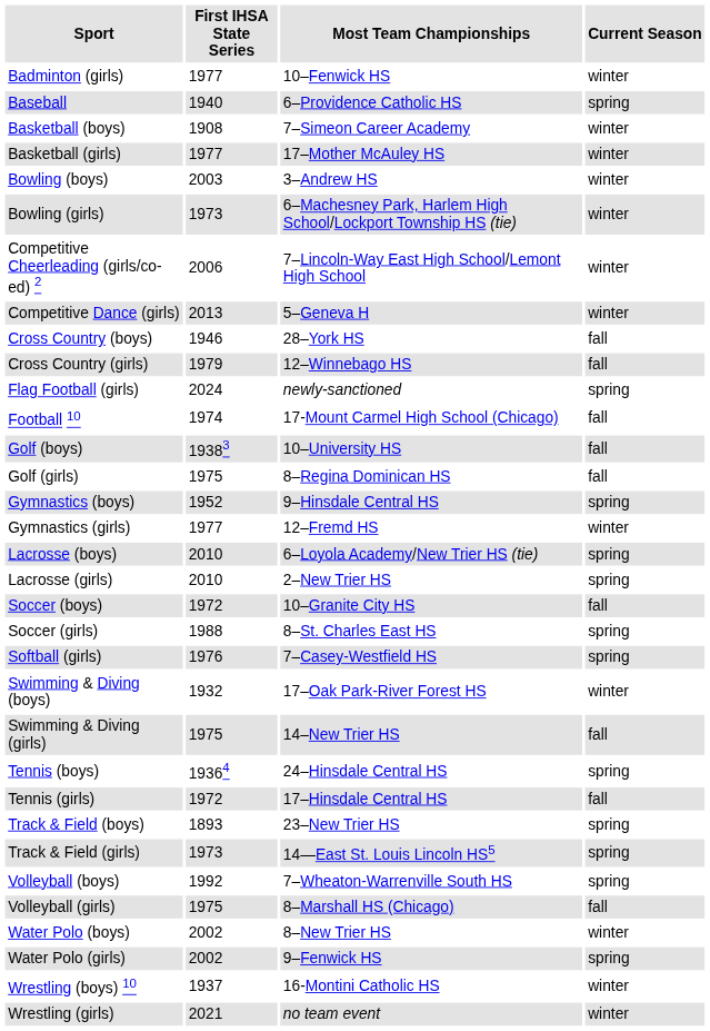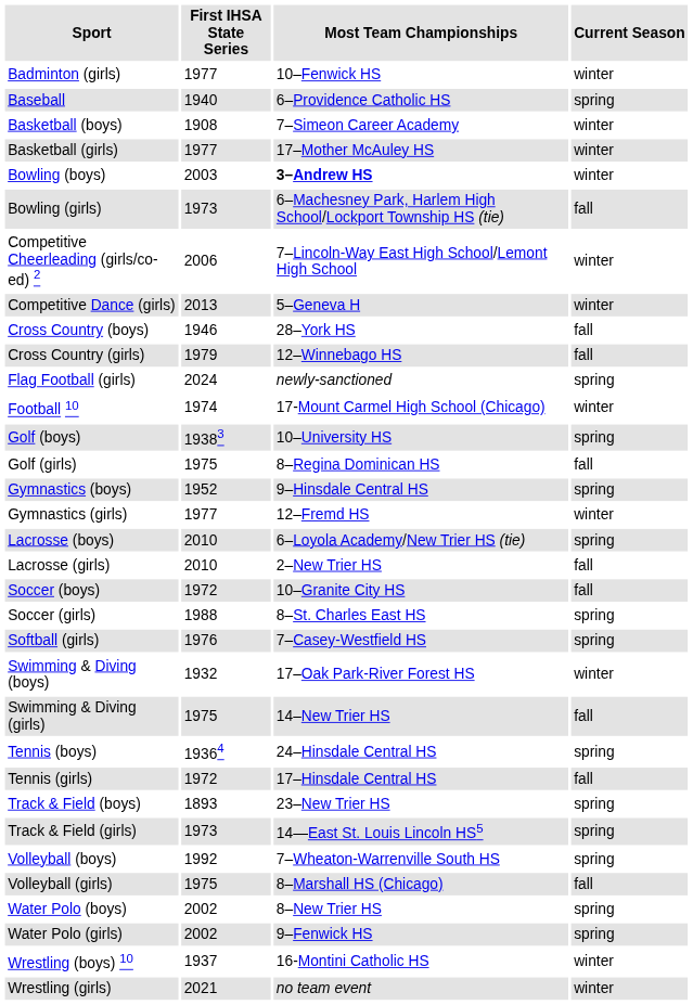 <table border="0" cellspacing="3" cellpadding="3">
 <tr style="background: #e3e3e3;">
 <th width="180">Sport</th>
 <th width="90">First IHSA State Series</th>
 <th width="310">Most Team Championships</th>
 <th>Current Season</th>
 </tr>
 <tr>
 <td><a href='#'>Badminton</a> (girls)</td>
 <td>1977</td>
 <td>10–<a href='#'>Fenwick HS</a></td>
 <td>winter</td>
 </tr>
 <tr style="background: #e3e3e3;">
 <td><a href='#'>Baseball</a></td>
 <td>1940</td>
 <td>6–<a href='#'>Providence Catholic HS</a></td>
 <td>spring</td>
 </tr>
 <tr>
 <td><a href='#'>Basketball</a> (boys)</td>
 <td>1908</td>
 <td>7–<a href='#'>Simeon Career Academy</a></td>
 <td>winter</td>
 </tr>
 <tr style="background: #e3e3e3;">
 <td>Basketball (girls)</td>
 <td>1977</td>
 <td>17–<a href='#'>Mother McAuley HS</a></td>
 <td>winter</td>
 </tr>
 <tr>
 <td><a href='#'>Bowling</a> (boys)</td>
 <td>2003</td>
-<td>3–<a href='#'>Andrew HS</a></td>
+<td><strong>3–<a href='#'>Andrew HS</a></strong></td>
 <td>winter</td>
 </tr>
 <tr style="background: #e3e3e3;">
 <td>Bowling (girls)</td>
 <td>1973</td>
 <td>6–<a href='#'>Machesney Park, Harlem High School</a>/<a href='#'>Lockport Township HS</a> <em>(tie)</em></td>
-<td>winter</td>
+<td>fall</td>
 </tr>
 <tr>
 <td>Competitive <a href='#'>Cheerleading</a> (girls/co-ed) <a href='#'><sup>2</sup></a></td>
 <td>2006</td>
 <td>7–<a href='#'>Lincoln-Way East High School</a>/<a href='#'>Lemont High School</a></td>
 <td>winter</td>
 </tr>
 <tr style="background: #e3e3e3;">
 <td>Competitive <a href='#'>Dance</a> (girls)</td>
 <td>2013</td>
 <td>5–<a href='#'>Geneva H</a></td>
 <td>winter</td>
 </tr>
 <tr>
 <td><a href='#'>Cross Country</a> (boys)</td>
 <td>1946</td>
 <td>28–<a href='#'>York HS</a></td>
 <td>fall</td>
 </tr>
 <tr style="background: #e3e3e3;">
 <td>Cross Country (girls)</td>
 <td>1979</td>
 <td>12–<a href='#'>Winnebago HS</a></td>
 <td>fall</td>
 </tr>
 <tr>
 <td><a href='#'>Flag Football</a> (girls)</td>
 <td>2024</td>
 <td><em>newly-sanctioned</em></td>
 <td>spring</td>
 </tr>
 <tr>
 <td><a href='#'>Football</a> <a href='#'><sup>10</sup></a></td>
 <td>1974</td>
 <td>17-<a href='#'>Mount Carmel High School (Chicago)</a></td>
-<td>fall</td>
+<td>winter</td>
 </tr>
 <tr style="background: #e3e3e3;">
 <td><a href='#'>Golf</a> (boys)</td>
 <td>1938<a href='#'><sup>3</sup></a></td>
 <td>10–<a href='#'>University HS</a></td>
-<td>fall</td>
+<td>spring</td>
 </tr>
 <tr>
 <td>Golf (girls)</td>
 <td>1975</td>
 <td>8–<a href='#'>Regina Dominican HS</a></td>
 <td>fall</td>
 </tr>
 <tr style="background: #e3e3e3;">
 <td><a href='#'>Gymnastics</a> (boys)</td>
 <td>1952</td>
 <td>9–<a href='#'>Hinsdale Central HS</a></td>
 <td>spring</td>
 </tr>
 <tr>
 <td>Gymnastics (girls)</td>
 <td>1977</td>
 <td>12–<a href='#'>Fremd HS</a></td>
 <td>winter</td>
 </tr>
 <tr style="background: #e3e3e3;">
 <td><a href='#'>Lacrosse</a> (boys)</td>
 <td>2010</td>
 <td>6–<a href='#'>Loyola Academy</a>/<a href='#'>New Trier HS</a> <em>(tie)</em></td>
 <td>spring</td>
 </tr>
 <tr>
 <td>Lacrosse (girls)</td>
 <td>2010</td>
 <td>2–<a href='#'>New Trier HS</a></td>
-<td>spring</td>
+<td>fall</td>
 </tr>
 <tr style="background: #e3e3e3;">
 <td><a href='#'>Soccer</a> (boys)</td>
 <td>1972</td>
 <td>10–<a href='#'>Granite City HS</a></td>
 <td>fall</td>
 </tr>
 <tr>
 <td>Soccer (girls)</td>
 <td>1988</td>
 <td>8–<a href='#'>St. Charles East HS</a></td>
 <td>spring</td>
 </tr>
 <tr style="background: #e3e3e3;">
 <td><a href='#'>Softball</a> (girls)</td>
 <td>1976</td>
 <td>7–<a href='#'>Casey-Westfield HS</a></td>
 <td>spring</td>
 </tr>
 <tr>
 <td><a href='#'>Swimming</a> & <a href='#'>Diving</a> (boys)</td>
 <td>1932</td>
 <td>17–<a href='#'>Oak Park-River Forest HS</a></td>
 <td>winter</td>
 </tr>
 <tr style="background: #e3e3e3;">
 <td>Swimming & Diving (girls)</td>
 <td>1975</td>
 <td>14–<a href='#'>New Trier HS</a></td>
 <td>fall</td>
 </tr>
 <tr>
 <td><a href='#'>Tennis</a> (boys)</td>
 <td>1936<a href='#'><sup>4</sup></a></td>
 <td>24–<a href='#'>Hinsdale Central HS</a></td>
 <td>spring</td>
 </tr>
 <tr style="background: #e3e3e3;">
 <td>Tennis (girls)</td>
 <td>1972</td>
 <td>17–<a href='#'>Hinsdale Central HS</a></td>
 <td>fall</td>
 </tr>
 <tr>
 <td><a href='#'>Track & Field</a> (boys)</td>
 <td>1893</td>
 <td>23–<a href='#'>New Trier HS</a></td>
 <td>spring</td>
 </tr>
 <tr style="background: #e3e3e3;">
 <td>Track & Field (girls)</td>
 <td>1973</td>
 <td>14—<a href='#'>East St. Louis Lincoln HS</a><a href='#'><sup>5</sup></a></td>
 <td>spring</td>
 </tr>
 <tr>
 <td><a href='#'>Volleyball</a> (boys)</td>
 <td>1992</td>
 <td>7–<a href='#'>Wheaton-Warrenville South HS</a></td>
 <td>spring</td>
 </tr>
 <tr style="background: #e3e3e3;">
 <td>Volleyball (girls)</td>
 <td>1975</td>
 <td>8–<a href='#'>Marshall HS (Chicago)</a></td>
 <td>fall</td>
 </tr>
 <tr>
 <td><a href='#'>Water Polo</a> (boys)</td>
 <td>2002</td>
 <td>8–<a href='#'>New Trier HS</a></td>
-<td>winter</td>
+<td>spring</td>
 </tr>
 <tr style="background: #e3e3e3;">
 <td>Water Polo (girls)</td>
 <td>2002</td>
 <td>9–<a href='#'>Fenwick HS</a></td>
 <td>spring</td>
 </tr>
 <tr>
 <td><a href='#'>Wrestling</a> (boys) <a href='#'><sup>10</sup></a></td>
 <td>1937</td>
 <td>16-<a href='#'>Montini Catholic HS</a></td>
 <td>winter</td>
 </tr>
 <tr style="background: #e3e3e3;">
 <td>Wrestling (girls)</td>
 <td>2021</td>
 <td><em>no team event</em></td>
 <td>winter</td>
 </tr>
 </table>
